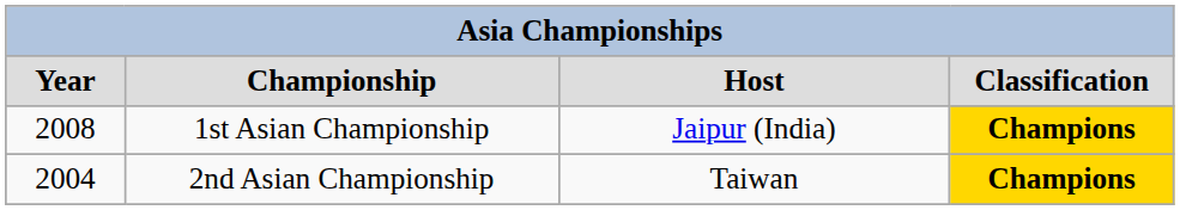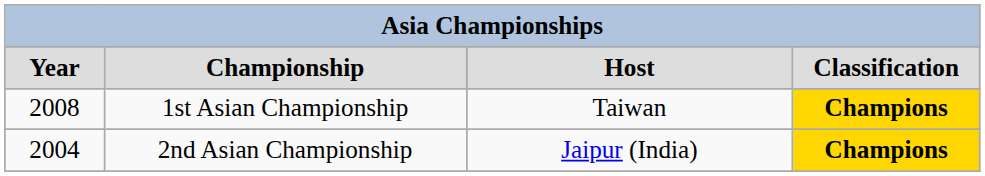 <table class="wikitable" style=font-size:90%>
 <tr align=center style="background:#B0C4DE;">
 <td colspan=4><strong>Asia Championships</strong></td>
 </tr>
 <tr align=center bgcolor="#dddddd">
 <td width=50><strong>Year</strong></td>
 <td width=200><strong>Championship</strong></td>
 <td width=180><strong>Host</strong></td>
 <td width=100><strong>Classification</strong></td>
 </tr>
 <tr align=center>
 <td>2008</td>
 <td>1st Asian Championship</td>
-<td><a href='#'>Jaipur</a> (India)</td>
+<td>Taiwan</td>
 <td bgcolor="gold" align="center">  <strong>Champions</strong></td>
 </tr>
 <tr align=center>
 <td>2004</td>
 <td>2nd Asian Championship</td>
-<td>Taiwan</td>
+<td><a href='#'>Jaipur</a> (India)</td>
 <td bgcolor="gold" align="center">  <strong>Champions</strong></td>
 </tr>
 </table>
